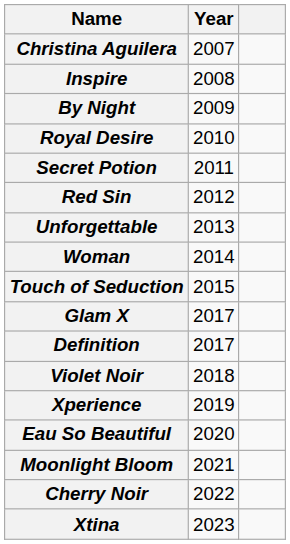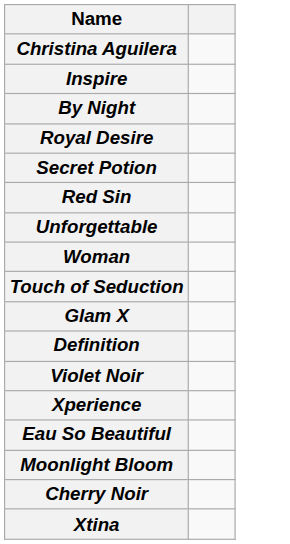 <table class="wikitable sortable plainrowheaders" style="text-align:center;">
 <tr>
 <th scope="col" style="width:150px;">Name</th>
-<th scope="col" style="width:5px;;">Year</th>
 <th scope="col" style="width: 2em;" class="unsortable"></th>
 </tr>
 <tr>
 <th scope="row"><em>Christina Aguilera</em></th>
-<td>2007</td>
 <td style="text-align:center;"></td>
 </tr>
 <tr>
 <th scope="row"><em>Inspire</em></th>
-<td>2008</td>
 <td style="text-align:center;"></td>
 </tr>
 <tr>
 <th scope="row"><em>By Night</em></th>
-<td>2009</td>
 <td style="text-align:center;"></td>
 </tr>
 <tr>
 <th scope="row"><em>Royal Desire</em></th>
-<td>2010</td>
 <td style="text-align:center;"></td>
 </tr>
 <tr>
 <th scope="row"><em>Secret Potion</em></th>
-<td>2011</td>
 <td style="text-align:center;"></td>
 </tr>
 <tr>
 <th scope="row"><em>Red Sin</em></th>
-<td>2012</td>
 <td style="text-align:center;"></td>
 </tr>
 <tr>
 <th scope="row"><em>Unforgettable</em></th>
-<td>2013</td>
 <td style="text-align:center;"></td>
 </tr>
 <tr>
 <th scope="row"><em>Woman</em></th>
-<td>2014</td>
 <td style="text-align:center;"></td>
 </tr>
 <tr>
 <th scope="row"><em>Touch of Seduction</em></th>
-<td>2015</td>
 <td style="text-align:center;"></td>
 </tr>
 <tr>
 <th scope="row"><em>Glam X</em></th>
-<td>2017</td>
 <td style="text-align:center;"></td>
 </tr>
 <tr>
 <th scope="row"><em>Definition</em></th>
-<td>2017</td>
 <td style="text-align:center;"></td>
 </tr>
 <tr>
 <th scope="row"><em>Violet Noir</em></th>
-<td>2018</td>
 <td style="text-align:center;"></td>
 </tr>
 <tr>
 <th scope="row"><em>Xperience</em></th>
-<td>2019</td>
 <td style="text-align:center;"></td>
 </tr>
 <tr>
 <th scope="row"><em>Eau So Beautiful</em></th>
-<td>2020</td>
 <td style="text-align:center;"></td>
 </tr>
 <tr>
 <th scope="row"><em>Moonlight Bloom</em></th>
-<td>2021</td>
 <td style="text-align:center;"></td>
 </tr>
 <tr>
 <th scope="row"><em>Cherry Noir</em></th>
-<td>2022</td>
 <td style="text-align:center;"></td>
 </tr>
 <tr>
 <th scope="row"><em>Xtina</em></th>
-<td>2023</td>
 <td style="text-align:center;"></td>
 </tr>
 </table>
